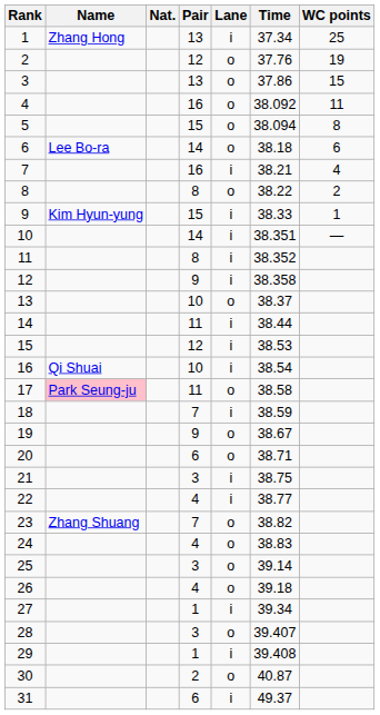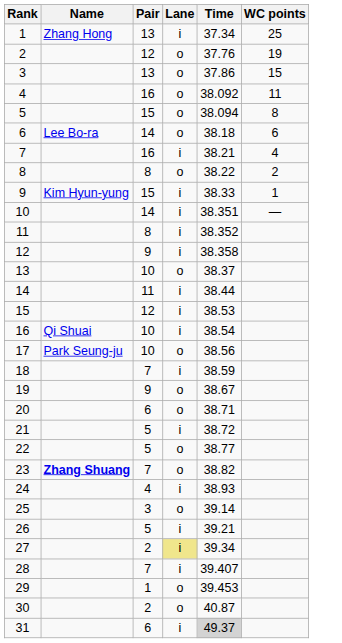 <table class="wikitable sortable" style="text-align:center">
 <tr>
 <th>Rank</th>
 <th>Name</th>
-<th>Nat.</th>
 <th>Pair</th>
 <th>Lane</th>
 <th>Time</th>
 <th>WC points</th>
 </tr>
 <tr>
 <td>1</td>
 <td align=left><a href='#'>Zhang Hong</a></td>
-<td></td>
 <td>13</td>
 <td>i</td>
 <td>37.34</td>
 <td>25</td>
 </tr>
 <tr>
 <td>2</td>
 <td align=left></td>
-<td></td>
 <td>12</td>
 <td>o</td>
 <td>37.76</td>
 <td>19</td>
 </tr>
 <tr>
 <td>3</td>
 <td align=left></td>
-<td></td>
 <td>13</td>
 <td>o</td>
 <td>37.86</td>
 <td>15</td>
 </tr>
 <tr>
 <td>4</td>
 <td align=left></td>
-<td></td>
 <td>16</td>
 <td>o</td>
 <td>38.092</td>
 <td>11</td>
 </tr>
 <tr>
 <td>5</td>
 <td align=left></td>
-<td></td>
 <td>15</td>
 <td>o</td>
 <td>38.094</td>
 <td>8</td>
 </tr>
 <tr>
 <td>6</td>
 <td align=left><a href='#'>Lee Bo-ra</a></td>
-<td></td>
 <td>14</td>
 <td>o</td>
 <td>38.18</td>
 <td>6</td>
 </tr>
 <tr>
 <td>7</td>
 <td align=left></td>
-<td></td>
 <td>16</td>
 <td>i</td>
 <td>38.21</td>
 <td>4</td>
 </tr>
 <tr>
 <td>8</td>
 <td align=left></td>
-<td></td>
 <td>8</td>
 <td>o</td>
 <td>38.22</td>
 <td>2</td>
 </tr>
 <tr>
 <td>9</td>
 <td align=left><a href='#'>Kim Hyun-yung</a></td>
-<td></td>
 <td>15</td>
 <td>i</td>
 <td>38.33</td>
 <td>1</td>
 </tr>
 <tr>
 <td>10</td>
 <td align=left></td>
-<td></td>
 <td>14</td>
 <td>i</td>
 <td>38.351</td>
 <td>—</td>
 </tr>
 <tr>
 <td>11</td>
 <td align=left></td>
-<td></td>
 <td>8</td>
 <td>i</td>
 <td>38.352</td>
 <td></td>
 </tr>
 <tr>
 <td>12</td>
 <td align=left></td>
-<td></td>
 <td>9</td>
 <td>i</td>
 <td>38.358</td>
 <td></td>
 </tr>
 <tr>
 <td>13</td>
 <td align=left></td>
-<td></td>
 <td>10</td>
 <td>o</td>
 <td>38.37</td>
 <td></td>
 </tr>
 <tr>
 <td>14</td>
 <td align=left></td>
-<td></td>
 <td>11</td>
 <td>i</td>
 <td>38.44</td>
 <td></td>
 </tr>
 <tr>
 <td>15</td>
 <td align=left></td>
-<td></td>
 <td>12</td>
 <td>i</td>
 <td>38.53</td>
 <td></td>
 </tr>
 <tr>
 <td>16</td>
 <td align=left><a href='#'>Qi Shuai</a></td>
-<td></td>
 <td>10</td>
 <td>i</td>
 <td>38.54</td>
 <td></td>
 </tr>
 <tr>
 <td>17</td>
-<td align=left style="background: pink;"><a href='#'>Park Seung-ju</a></td>
-<td></td>
-<td>11</td>
+<td align=left><a href='#'>Park Seung-ju</a></td>
+<td>10</td>
 <td>o</td>
-<td>38.58</td>
+<td>38.56</td>
 <td></td>
 </tr>
 <tr>
 <td>18</td>
 <td align=left></td>
-<td></td>
 <td>7</td>
 <td>i</td>
 <td>38.59</td>
 <td></td>
 </tr>
 <tr>
 <td>19</td>
 <td align=left></td>
-<td></td>
 <td>9</td>
 <td>o</td>
 <td>38.67</td>
 <td></td>
 </tr>
 <tr>
 <td>20</td>
 <td align=left></td>
-<td></td>
 <td>6</td>
 <td>o</td>
 <td>38.71</td>
 <td></td>
 </tr>
 <tr>
 <td>21</td>
 <td align=left></td>
-<td></td>
-<td>3</td>
+<td>5</td>
 <td>i</td>
-<td>38.75</td>
+<td>38.72</td>
 <td></td>
 </tr>
 <tr>
 <td>22</td>
 <td align=left></td>
-<td></td>
-<td>4</td>
-<td>i</td>
+<td>5</td>
+<td>o</td>
 <td>38.77</td>
 <td></td>
 </tr>
 <tr>
 <td>23</td>
-<td align=left><a href='#'>Zhang Shuang</a></td>
-<td></td>
+<td align=left><strong><a href='#'>Zhang Shuang</a></strong></td>
 <td>7</td>
 <td>o</td>
 <td>38.82</td>
 <td></td>
 </tr>
 <tr>
 <td>24</td>
 <td align=left></td>
-<td></td>
 <td>4</td>
-<td>o</td>
-<td>38.83</td>
+<td>i</td>
+<td>38.93</td>
 <td></td>
 </tr>
 <tr>
 <td>25</td>
 <td align=left></td>
-<td></td>
 <td>3</td>
 <td>o</td>
 <td>39.14</td>
 <td></td>
 </tr>
 <tr>
 <td>26</td>
 <td align=left></td>
-<td></td>
-<td>4</td>
-<td>o</td>
-<td>39.18</td>
+<td>5</td>
+<td>i</td>
+<td>39.21</td>
 <td></td>
 </tr>
 <tr>
 <td>27</td>
 <td align=left></td>
-<td></td>
-<td>1</td>
-<td>i</td>
+<td>2</td>
+<td style="background: khaki;">i</td>
 <td>39.34</td>
 <td></td>
 </tr>
 <tr>
 <td>28</td>
 <td align=left></td>
-<td></td>
-<td>3</td>
-<td>o</td>
+<td>7</td>
+<td>i</td>
 <td>39.407</td>
 <td></td>
 </tr>
 <tr>
 <td>29</td>
 <td align=left></td>
-<td></td>
 <td>1</td>
-<td>i</td>
-<td>39.408</td>
+<td>o</td>
+<td>39.453</td>
 <td></td>
 </tr>
 <tr>
 <td>30</td>
 <td align=left></td>
-<td></td>
 <td>2</td>
 <td>o</td>
 <td>40.87</td>
 <td></td>
 </tr>
 <tr>
 <td>31</td>
 <td align=left></td>
-<td></td>
 <td>6</td>
 <td>i</td>
-<td>49.37</td>
+<td style="background: lightgrey;">49.37</td>
 <td></td>
 </tr>
 </table>
